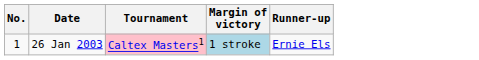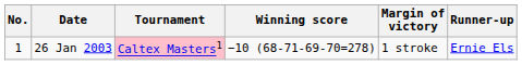 <table class="wikitable" style="font-size:95%;">
 <tr>
 <th>No.</th>
 <th>Date</th>
 <th>Tournament</th>
+<th>Winning score</th>
 <th>Margin of<br>victory</th>
 <th>Runner-up</th>
 </tr>
 <tr>
 <td align=center>1</td>
 <td align=right>26 Jan <a href='#'>2003</a></td>
 <td style="background: pink;"><a href='#'>Caltex Masters</a><sup>1</sup></td>
-<td style="background: lightblue;">1 stroke</td>
+<td>−10 (68-71-69-70=278)</td>
+<td>1 stroke</td>
 <td> <a href='#'>Ernie Els</a></td>
 </tr>
 </table>
